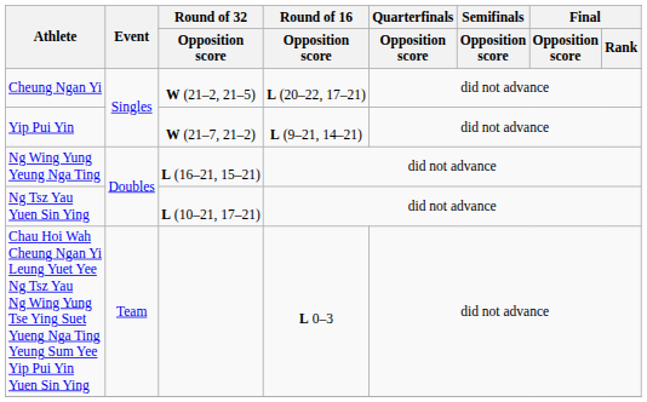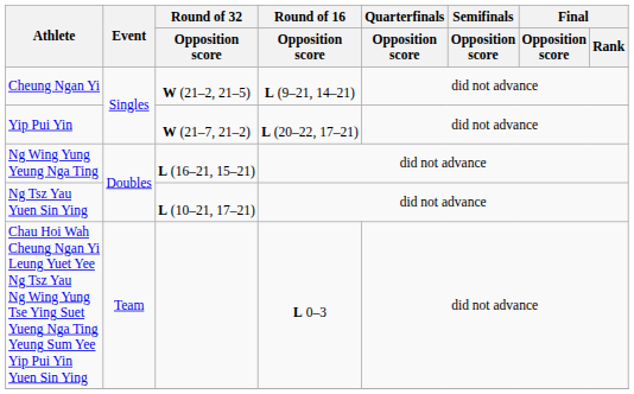 <table class=wikitable style=font-size:90%;text-align:center>
 <tr>
 <th rowspan="2">Athlete</th>
 <th rowspan="2">Event</th>
 <th>Round of 32</th>
 <th>Round of 16</th>
 <th>Quarterfinals</th>
 <th>Semifinals</th>
 <th colspan="2">Final</th>
 </tr>
 <tr>
 <th>Opposition<br> score</th>
 <th>Opposition<br> score</th>
 <th>Opposition<br> score</th>
 <th>Opposition<br> score</th>
 <th>Opposition<br> score</th>
 <th>Rank</th>
 </tr>
 <tr>
 <td align=left><a href='#'>Cheung Ngan Yi</a></td>
 <td align=center rowspan=2><a href='#'>Singles</a></td>
 <td><br><strong>W</strong> (21–2, 21–5)</td>
-<td><br><strong>L</strong> (20–22, 17–21)</td>
+<td><br><strong>L</strong> (9–21, 14–21)</td>
 <td align=center colspan=4>did not advance</td>
 </tr>
 <tr>
 <td align=left><a href='#'>Yip Pui Yin</a></td>
 <td><br><strong>W</strong> (21–7, 21–2)</td>
-<td><br><strong>L</strong> (9–21, 14–21)</td>
+<td><br><strong>L</strong> (20–22, 17–21)</td>
 <td align=center colspan=4>did not advance</td>
 </tr>
 <tr>
 <td align=left><a href='#'>Ng Wing Yung</a> <br> <a href='#'>Yeung Nga Ting</a></td>
 <td align=center rowspan=2><a href='#'>Doubles</a></td>
 <td><br><strong>L</strong> (16–21, 15–21)</td>
 <td align=center colspan=5>did not advance</td>
 </tr>
 <tr>
 <td align=left><a href='#'>Ng Tsz Yau</a> <br> <a href='#'>Yuen Sin Ying</a></td>
 <td><br><strong>L</strong> (10–21, 17–21)</td>
 <td align=center colspan=5>did not advance</td>
 </tr>
 <tr>
 <td align=left><a href='#'>Chau Hoi Wah</a> <br> <a href='#'>Cheung Ngan Yi</a> <br> <a href='#'>Leung Yuet Yee</a> <br> <a href='#'>Ng Tsz Yau</a> <br> <a href='#'>Ng Wing Yung</a> <br> <a href='#'>Tse Ying Suet</a> <br> <a href='#'>Yueng Nga Ting</a> <br> <a href='#'>Yeung Sum Yee</a> <br> <a href='#'>Yip Pui Yin</a> <br> <a href='#'>Yuen Sin Ying</a></td>
 <td align=center><a href='#'>Team</a></td>
 <td></td>
 <td><br><strong>L</strong> 0–3</td>
 <td colspan="4">did not advance</td>
 </tr>
 <tr>
 </tr>
 </table>
